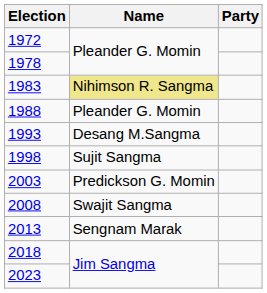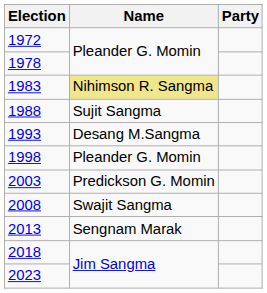 <table class="wikitable sortable">
 <tr>
 <th>Election</th>
 <th>Name</th>
 <th colspan=2>Party</th>
 </tr>
 <tr>
 <td><a href='#'>1972</a></td>
 <td rowspan=2>Pleander G. Momin</td>
 <td></td>
 </tr>
 <tr>
 <td><a href='#'>1978</a></td>
 <td></td>
 </tr>
 <tr>
 <td><a href='#'>1983</a></td>
 <td style="background: khaki;">Nihimson R. Sangma</td>
 </tr>
 <tr>
 <td><a href='#'>1988</a></td>
-<td>Pleander G. Momin</td>
+<td>Sujit Sangma</td>
 <td></td>
 </tr>
 <tr>
 <td><a href='#'>1993</a></td>
 <td>Desang M.Sangma</td>
 <td></td>
 </tr>
 <tr>
 <td><a href='#'>1998</a></td>
-<td>Sujit Sangma</td>
+<td>Pleander G. Momin</td>
 <td></td>
 </tr>
 <tr>
 <td><a href='#'>2003</a></td>
 <td>Predickson G. Momin</td>
 <td></td>
 </tr>
 <tr>
 <td><a href='#'>2008</a></td>
 <td>Swajit Sangma</td>
 <td></td>
 </tr>
 <tr>
 <td><a href='#'>2013</a></td>
 <td>Sengnam Marak</td>
 <td></td>
 </tr>
 <tr>
 <td><a href='#'>2018</a></td>
 <td rowspan=2><a href='#'>Jim Sangma</a></td>
 <td></td>
 </tr>
 <tr>
 <td><a href='#'>2023</a></td>
 </tr>
 </table>
